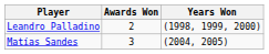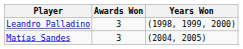 <table class="wikitable">
 <tr>
 <th>Player</th>
 <th>Awards Won</th>
 <th>Years Won</th>
 </tr>
 <tr>
 <td> <a href='#'>Leandro Palladino</a></td>
-<td align="center">2</td>
+<td align="center">3</td>
 <td align="left">(1998, 1999, 2000)</td>
 </tr>
 <tr>
 <td> <a href='#'>Matías Sandes</a></td>
 <td align="center">3</td>
 <td align="left">(2004, 2005)</td>
 </tr>
 </table>
